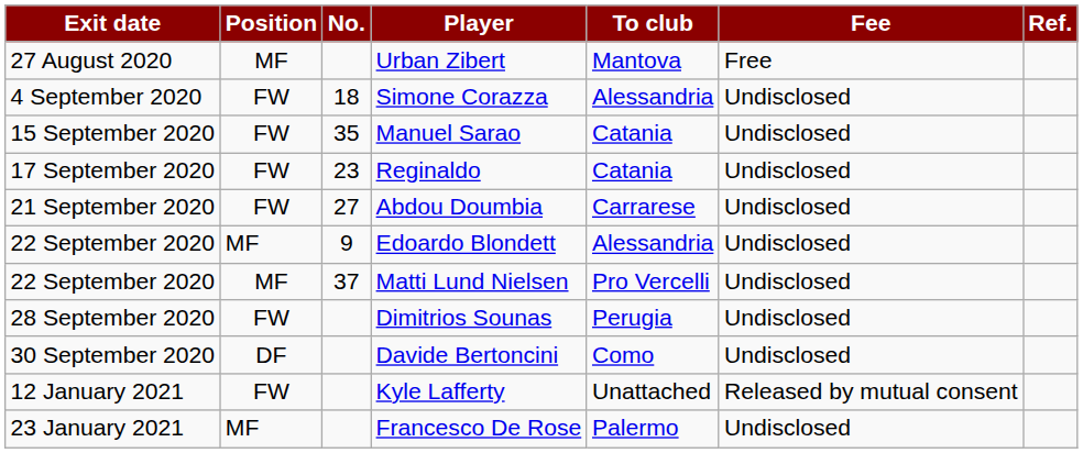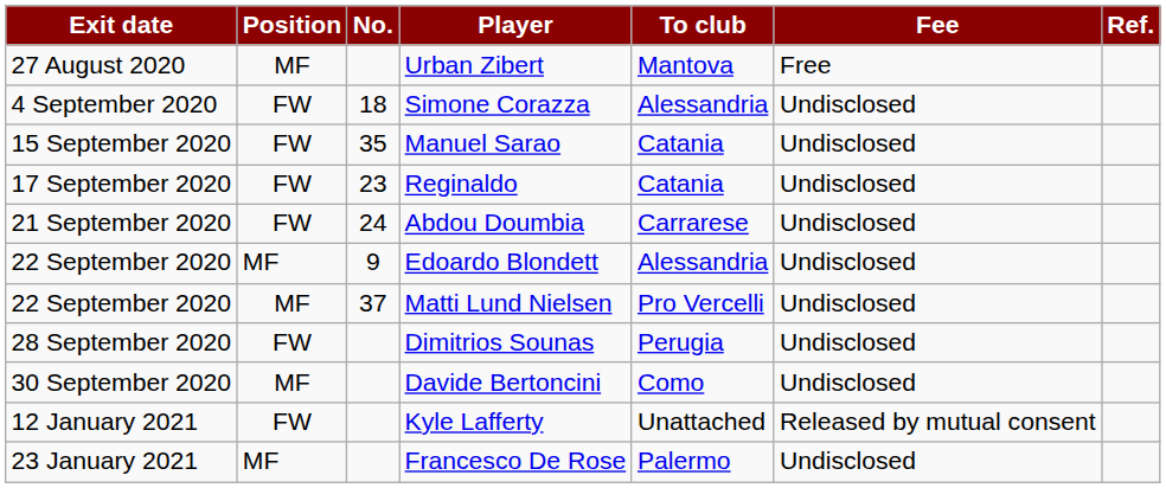 <table class="wikitable sortable">
 <tr>
 <th style="background:#8B0000; color:white;"><strong>Exit date</strong></th>
 <th style="background:#8B0000; color:white;"><strong>Position</strong></th>
 <th style="background:#8B0000; color:white;"><strong>No.</strong></th>
 <th style="background:#8B0000; color:white;"><strong>Player</strong></th>
 <th style="background:#8B0000; color:white;"><strong>To club</strong></th>
 <th style="background:#8B0000; color:white;"><strong>Fee</strong></th>
 <th style="background:#8B0000; color:white;"><strong>Ref.</strong></th>
 </tr>
 <tr>
 <td>27 August 2020</td>
 <td style="text-align:center;">MF</td>
 <td style="text-align:center;"></td>
 <td style="text-align:left;"> <a href='#'>Urban Zibert</a></td>
 <td style="text-align:left;"><a href='#'>Mantova</a></td>
 <td> Free</td>
 <td></td>
 </tr>
 <tr>
 <td>4 September 2020</td>
 <td style="text-align:center;">FW</td>
 <td style="text-align:center;">18</td>
 <td style="text-align:left;"> <a href='#'>Simone Corazza</a></td>
 <td style="text-align:left;"><a href='#'>Alessandria</a></td>
 <td> Undisclosed</td>
 <td></td>
 </tr>
 <tr>
 <td>15 September 2020</td>
 <td style="text-align:center;">FW</td>
 <td style="text-align:center;">35</td>
 <td style="text-align:left;"> <a href='#'>Manuel Sarao</a></td>
 <td style="text-align:left;"><a href='#'>Catania</a></td>
 <td> Undisclosed</td>
 <td></td>
 </tr>
 <tr>
 <td>17 September 2020</td>
 <td style="text-align:center;">FW</td>
 <td style="text-align:center;">23</td>
 <td style="text-align:left;"> <a href='#'>Reginaldo</a></td>
 <td style="text-align:left;"><a href='#'>Catania</a></td>
 <td> Undisclosed</td>
 <td></td>
 </tr>
 <tr>
 <td>21 September 2020</td>
 <td style="text-align:center;">FW</td>
-<td style="text-align:center;">27</td>
+<td style="text-align:center;">24</td>
 <td style="text-align:left;"> <a href='#'>Abdou Doumbia</a></td>
 <td style="text-align:left;"><a href='#'>Carrarese</a></td>
 <td> Undisclosed</td>
 <td></td>
 </tr>
 <tr>
 <td>22 September 2020</td>
 <td>MF</td>
 <td style="text-align:center;">9</td>
 <td style="text-align:left;"> <a href='#'>Edoardo Blondett</a></td>
 <td style="text-align:left;"><a href='#'>Alessandria</a></td>
 <td> Undisclosed</td>
 <td></td>
 </tr>
 <tr>
 <td>22 September 2020</td>
 <td style="text-align:center;">MF</td>
 <td style="text-align:center;">37</td>
 <td style="text-align:left;"> <a href='#'>Matti Lund Nielsen</a></td>
 <td style="text-align:left;"><a href='#'>Pro Vercelli</a></td>
 <td> Undisclosed</td>
 <td></td>
 </tr>
 <tr>
 <td>28 September 2020</td>
 <td style="text-align:center;">FW</td>
 <td style="text-align:center;"></td>
 <td style="text-align:left;"> <a href='#'>Dimitrios Sounas</a></td>
 <td style="text-align:left;"><a href='#'>Perugia</a></td>
 <td> Undisclosed</td>
 <td></td>
 </tr>
 <tr>
 <td>30 September 2020</td>
-<td style="text-align:center;">DF</td>
+<td style="text-align:center;">MF</td>
 <td style="text-align:center;"></td>
 <td style="text-align:left;"> <a href='#'>Davide Bertoncini</a></td>
 <td style="text-align:left;"><a href='#'>Como</a></td>
 <td> Undisclosed</td>
 <td></td>
 </tr>
 <tr>
 <td>12 January 2021</td>
 <td style="text-align:center;">FW</td>
 <td style="text-align:center;"></td>
 <td style="text-align:left;"> <a href='#'>Kyle Lafferty</a></td>
 <td style="text-align:left;">Unattached</td>
 <td> Released by mutual consent</td>
 <td></td>
 </tr>
 <tr>
 <td>23 January 2021</td>
 <td>MF</td>
 <td></td>
 <td> <a href='#'>Francesco De Rose</a></td>
 <td><a href='#'>Palermo</a></td>
 <td>Undisclosed</td>
 <td></td>
 </tr>
 </table>
